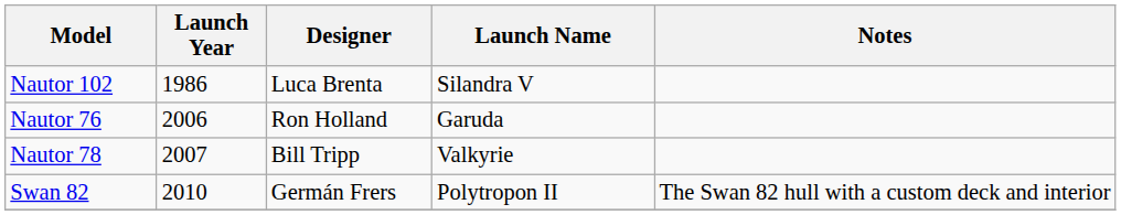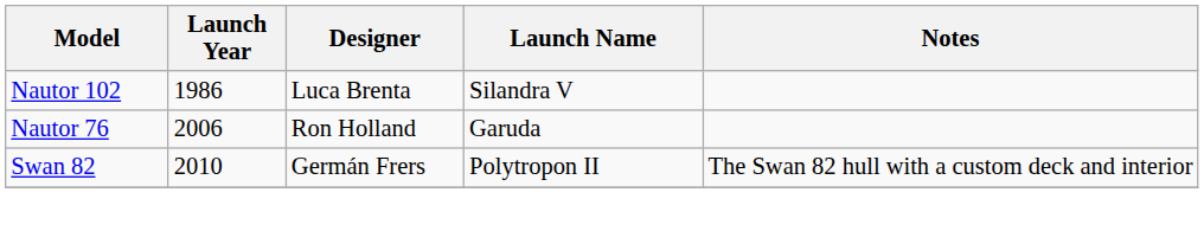 <table class="wikitable">
 <tr>
 <th width=100>Model</th>
 <th width=70>Launch Year</th>
 <th width=110>Designer</th>
 <th width=150>Launch Name</th>
 <th>Notes</th>
 </tr>
 <tr>
 <td><a href='#'>Nautor 102</a></td>
 <td>1986</td>
 <td>Luca Brenta</td>
 <td>Silandra V</td>
 <td></td>
 </tr>
 <tr>
 <td><a href='#'>Nautor 76</a></td>
 <td>2006</td>
 <td>Ron Holland</td>
 <td>Garuda</td>
 <td></td>
 </tr>
 <tr>
-<td><a href='#'>Nautor 78</a></td>
-<td>2007</td>
-<td>Bill Tripp</td>
-<td>Valkyrie</td>
-<td></td>
-</tr>
-<tr>
 <td><a href='#'>Swan 82</a></td>
 <td>2010</td>
 <td>Germán Frers</td>
 <td>Polytropon II</td>
 <td>The Swan 82 hull with a custom deck and interior</td>
 </tr>
 <tr>
 </tr>
 </table>
